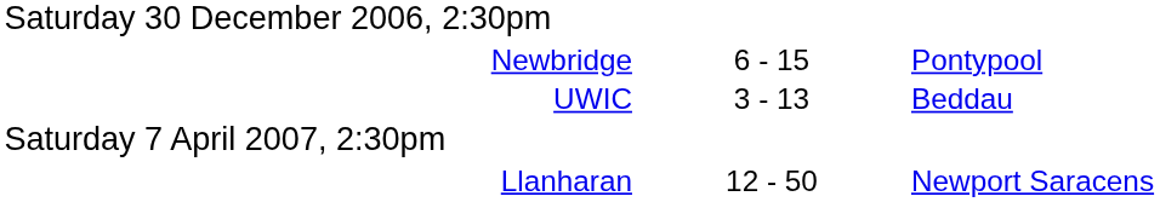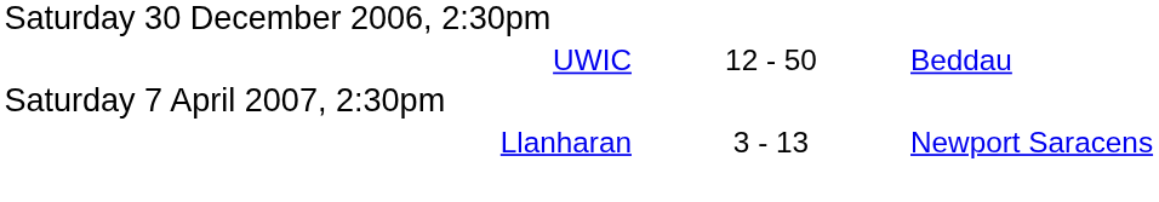 <table style="width:70%;" cellspacing="1">
 <tr>
 <th width=35%></th>
 <th width=15%></th>
 <th></th>
 </tr>
 <tr>
 <td>Saturday 30 December 2006, 2:30pm</td>
 </tr>
 <tr style=font-size:90%>
-<td align=right><a href='#'>Newbridge</a></td>
-<td align=center>6 - 15</td>
-<td><a href='#'>Pontypool</a></td>
-</tr>
-<tr style=font-size:90%>
 <td align=right><a href='#'>UWIC</a></td>
-<td align=center>3 - 13</td>
+<td align=center>12 - 50</td>
 <td><a href='#'>Beddau</a></td>
 </tr>
 <tr>
 <td>Saturday 7 April 2007, 2:30pm</td>
 </tr>
 <tr style=font-size:90%>
 <td align=right><a href='#'>Llanharan</a></td>
-<td align=center>12 - 50</td>
+<td align=center>3 - 13</td>
 <td><a href='#'>Newport Saracens</a></td>
 </tr>
 </table>
